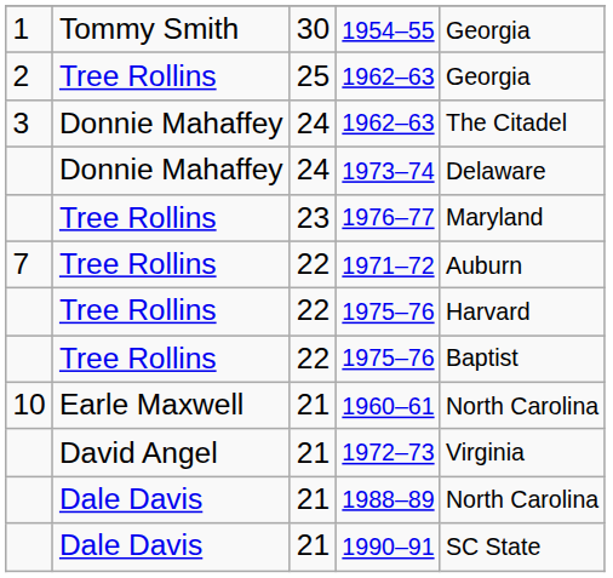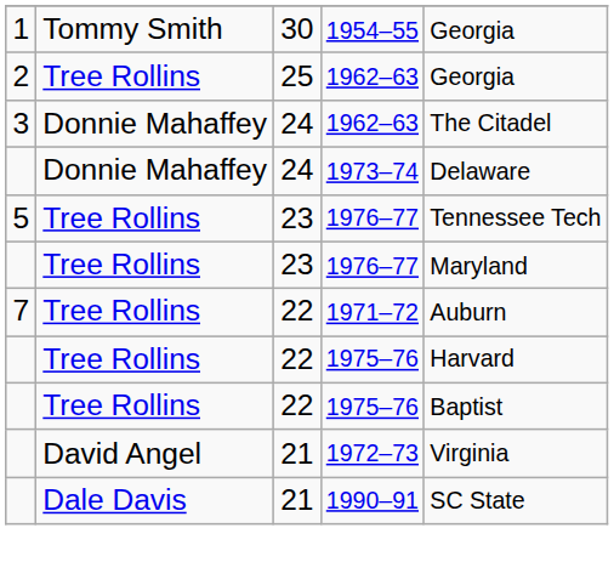 <table class="wikitable">
 <tr>
 </tr>
 <tr>
 <td>1</td>
 <td>Tommy Smith</td>
 <td>30</td>
 <td style="font-size:80%;"><a href='#'>1954–55</a></td>
 <td style="font-size:80%;">Georgia</td>
 </tr>
 <tr>
 <td>2</td>
 <td><a href='#'>Tree Rollins</a></td>
 <td>25</td>
 <td style="font-size:80%;"><a href='#'>1962–63</a></td>
 <td style="font-size:80%;">Georgia</td>
 </tr>
 <tr>
 <td>3</td>
 <td>Donnie Mahaffey</td>
 <td>24</td>
 <td style="font-size:80%;"><a href='#'>1962–63</a></td>
 <td style="font-size:80%;">The Citadel</td>
 </tr>
 <tr>
 <td></td>
 <td>Donnie Mahaffey</td>
 <td>24</td>
 <td style="font-size:80%;"><a href='#'>1973–74</a></td>
 <td style="font-size:80%;">Delaware</td>
 </tr>
 <tr>
+<td>5</td>
+<td><a href='#'>Tree Rollins</a></td>
+<td>23</td>
+<td style="font-size:80%;"><a href='#'>1976–77</a></td>
+<td style="font-size:80%;">Tennessee Tech</td>
+</tr>
+<tr>
 <td></td>
 <td><a href='#'>Tree Rollins</a></td>
 <td>23</td>
 <td style="font-size:80%;"><a href='#'>1976–77</a></td>
 <td style="font-size:80%;">Maryland</td>
 </tr>
 <tr>
 <td>7</td>
 <td><a href='#'>Tree Rollins</a></td>
 <td>22</td>
 <td style="font-size:80%;"><a href='#'>1971–72</a></td>
 <td style="font-size:80%;">Auburn</td>
 </tr>
 <tr>
 <td></td>
 <td><a href='#'>Tree Rollins</a></td>
 <td>22</td>
 <td style="font-size:80%;"><a href='#'>1975–76</a></td>
 <td style="font-size:80%;">Harvard</td>
 </tr>
 <tr>
 <td></td>
 <td><a href='#'>Tree Rollins</a></td>
 <td>22</td>
 <td style="font-size:80%;"><a href='#'>1975–76</a></td>
 <td style="font-size:80%;">Baptist</td>
 </tr>
 <tr>
-<td>10</td>
-<td>Earle Maxwell</td>
-<td>21</td>
-<td style="font-size:80%;"><a href='#'>1960–61</a></td>
-<td style="font-size:80%;">North Carolina</td>
-</tr>
-<tr>
 <td></td>
 <td>David Angel</td>
 <td>21</td>
 <td style="font-size:80%;"><a href='#'>1972–73</a></td>
 <td style="font-size:80%;">Virginia</td>
 </tr>
 <tr>
 <td></td>
 <td><a href='#'>Dale Davis</a></td>
 <td>21</td>
-<td style="font-size:80%;"><a href='#'>1988–89</a></td>
-<td style="font-size:80%;">North Carolina</td>
-</tr>
-<tr>
-<td></td>
-<td><a href='#'>Dale Davis</a></td>
-<td>21</td>
 <td style="font-size:80%;"><a href='#'>1990–91</a></td>
 <td style="font-size:80%;">SC State</td>
 </tr>
 </table>
